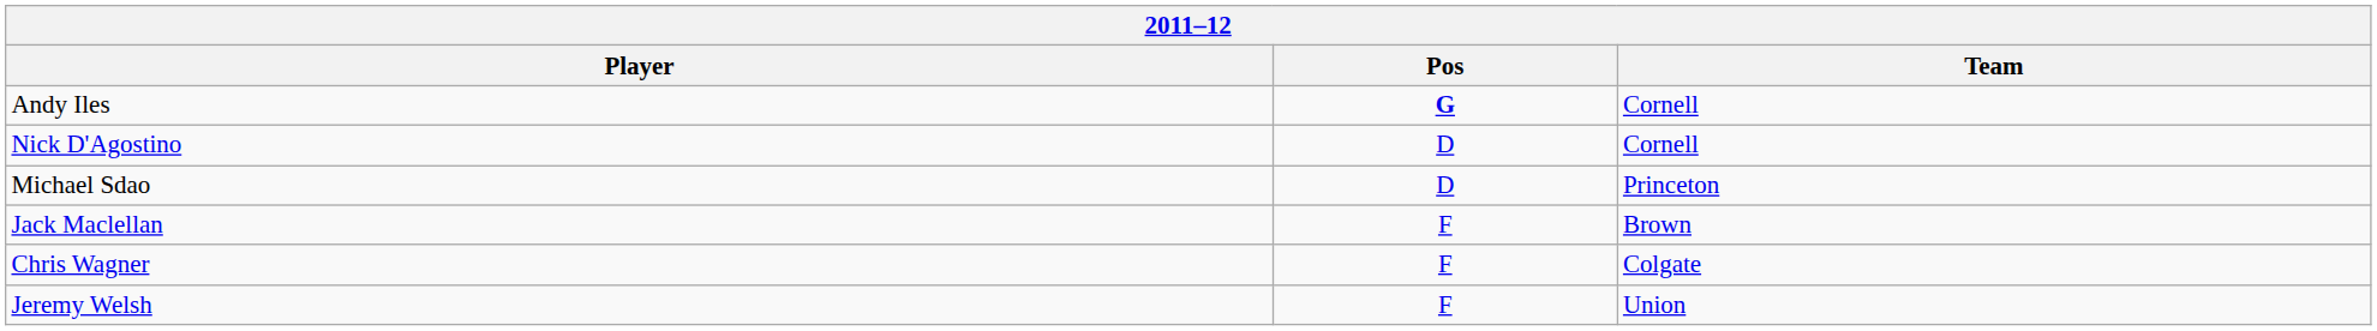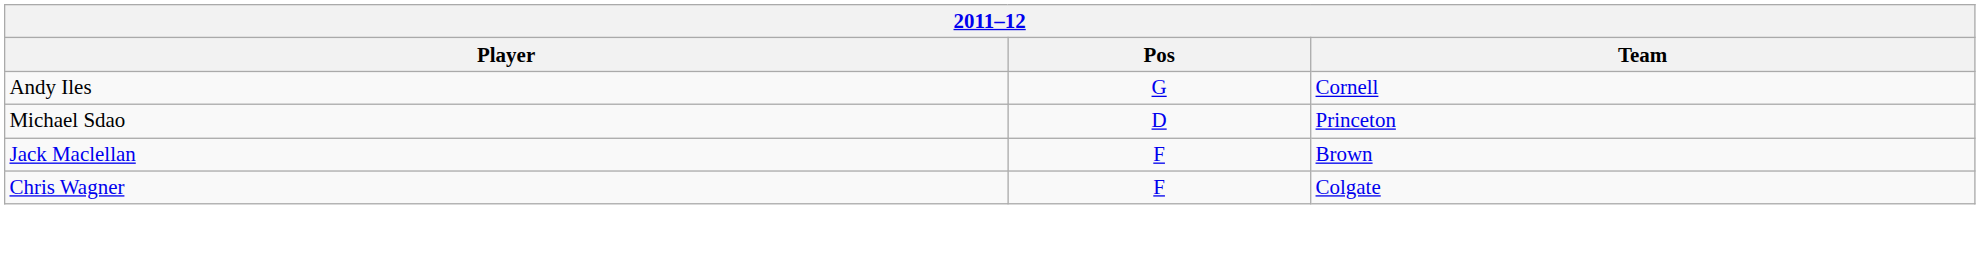 <table class="wikitable" width=95%>
 <tr>
 <th colspan=3><a href='#'>2011–12</a></th>
 </tr>
 <tr>
 <th>Player</th>
 <th>Pos</th>
 <th>Team</th>
 </tr>
 <tr>
 <td>Andy Iles</td>
-<td align=center><strong><a href='#'>G</a></strong></td>
-<td><a href='#'>Cornell</a></td>
-</tr>
-<tr>
-<td><a href='#'>Nick D'Agostino</a></td>
-<td align=center><a href='#'>D</a></td>
+<td align=center><a href='#'>G</a></td>
 <td><a href='#'>Cornell</a></td>
 </tr>
 <tr>
 <td>Michael Sdao</td>
 <td align=center><a href='#'>D</a></td>
 <td><a href='#'>Princeton</a></td>
 </tr>
 <tr>
 <td><a href='#'>Jack Maclellan</a></td>
 <td align=center><a href='#'>F</a></td>
 <td><a href='#'>Brown</a></td>
 </tr>
 <tr>
 <td><a href='#'>Chris Wagner</a></td>
 <td align=center><a href='#'>F</a></td>
 <td><a href='#'>Colgate</a></td>
 </tr>
-<tr>
-<td><a href='#'>Jeremy Welsh</a></td>
-<td align=center><a href='#'>F</a></td>
-<td><a href='#'>Union</a></td>
-</tr>
 </table>
